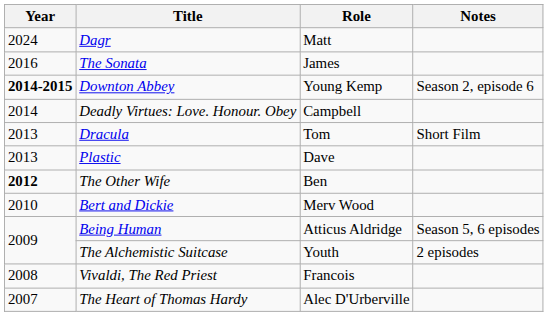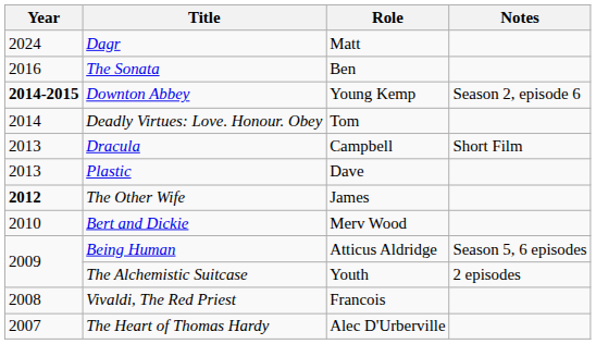 <table class="wikitable">
 <tr>
 <th>Year</th>
 <th>Title</th>
 <th>Role</th>
 <th>Notes</th>
 </tr>
 <tr>
 <td>2024</td>
 <td><em><a href='#'>Dagr</a></em></td>
 <td>Matt</td>
 <td></td>
 </tr>
 <tr>
 <td>2016</td>
 <td><em><a href='#'>The Sonata</a></em></td>
-<td>James</td>
+<td>Ben</td>
 <td></td>
 </tr>
 <tr>
 <td><strong>2014-2015</strong></td>
 <td><em><a href='#'>Downton Abbey</a></em></td>
 <td>Young Kemp</td>
 <td>Season 2, episode 6</td>
 </tr>
 <tr>
 <td>2014</td>
 <td><em>Deadly Virtues: Love. Honour. Obey</em></td>
-<td>Campbell</td>
+<td>Tom</td>
 <td></td>
 </tr>
 <tr>
 <td>2013</td>
 <td><em><a href='#'>Dracula</a></em></td>
-<td>Tom</td>
+<td>Campbell</td>
 <td>Short Film</td>
 </tr>
 <tr>
 <td>2013</td>
 <td><em><a href='#'>Plastic</a></em></td>
 <td>Dave</td>
 <td></td>
 </tr>
 <tr>
 <td><strong>2012</strong></td>
 <td><em>The Other Wife</em></td>
-<td>Ben</td>
+<td>James</td>
 <td></td>
 </tr>
 <tr>
 <td>2010</td>
 <td><em><a href='#'>Bert and Dickie</a></em></td>
 <td>Merv Wood</td>
 <td></td>
 </tr>
 <tr>
 <td rowspan=2>2009</td>
 <td><em><a href='#'>Being Human</a></em></td>
 <td>Atticus Aldridge</td>
 <td>Season 5, 6 episodes</td>
 </tr>
 <tr>
 <td><em>The Alchemistic Suitcase</em></td>
 <td>Youth</td>
 <td>2 episodes</td>
 </tr>
 <tr>
 <td>2008</td>
 <td><em>Vivaldi, The Red Priest</em></td>
 <td>Francois</td>
 <td></td>
 </tr>
 <tr>
 <td>2007</td>
 <td><em>The Heart of Thomas Hardy</em></td>
 <td>Alec D'Urberville</td>
 <td></td>
 </tr>
 </table>
